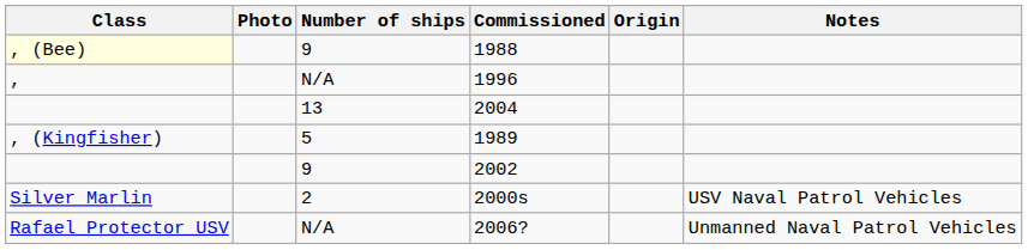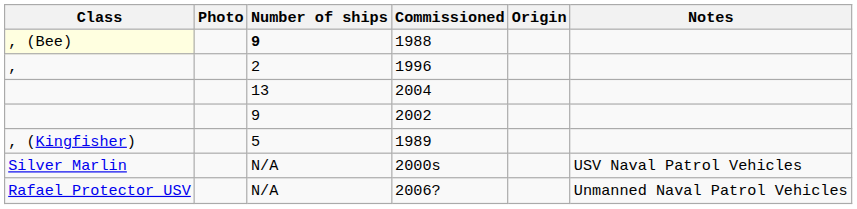 <table class="wikitable" "width:100%;">
 <tr>
 <th>Class</th>
 <th>Photo</th>
 <th>Number of ships</th>
 <th>Commissioned</th>
 <th>Origin</th>
 <th>Notes</th>
 </tr>
 <tr>
 <td style="background: lightyellow;">,  (Bee)</td>
 <td></td>
-<td>9</td>
+<td><strong>9</strong></td>
 <td>1988</td>
 <td></td>
 <td></td>
 </tr>
 <tr>
 <td>, </td>
 <td></td>
-<td>N/A</td>
+<td>2</td>
 <td>1996</td>
 <td></td>
 <td></td>
 </tr>
 <tr>
 <td></td>
 <td></td>
 <td>13</td>
 <td>2004</td>
 <td></td>
 <td></td>
 </tr>
 <tr>
+<td></td>
+<td></td>
+<td>9</td>
+<td>2002</td>
+<td></td>
+<td></td>
+</tr>
+<tr>
 <td>,  (<a href='#'>Kingfisher</a>)</td>
 <td></td>
 <td>5</td>
 <td>1989</td>
 <td></td>
 <td></td>
 </tr>
 <tr>
-<td></td>
-<td></td>
-<td>9</td>
-<td>2002</td>
-<td></td>
-<td></td>
-</tr>
-<tr>
 <td><a href='#'>Silver Marlin</a></td>
 <td></td>
-<td>2</td>
+<td>N/A</td>
 <td>2000s</td>
 <td></td>
 <td>USV Naval Patrol Vehicles</td>
 </tr>
 <tr>
 <td><a href='#'>Rafael Protector USV</a></td>
 <td></td>
 <td>N/A</td>
 <td>2006?</td>
 <td></td>
 <td>Unmanned Naval Patrol Vehicles</td>
 </tr>
 </table>
